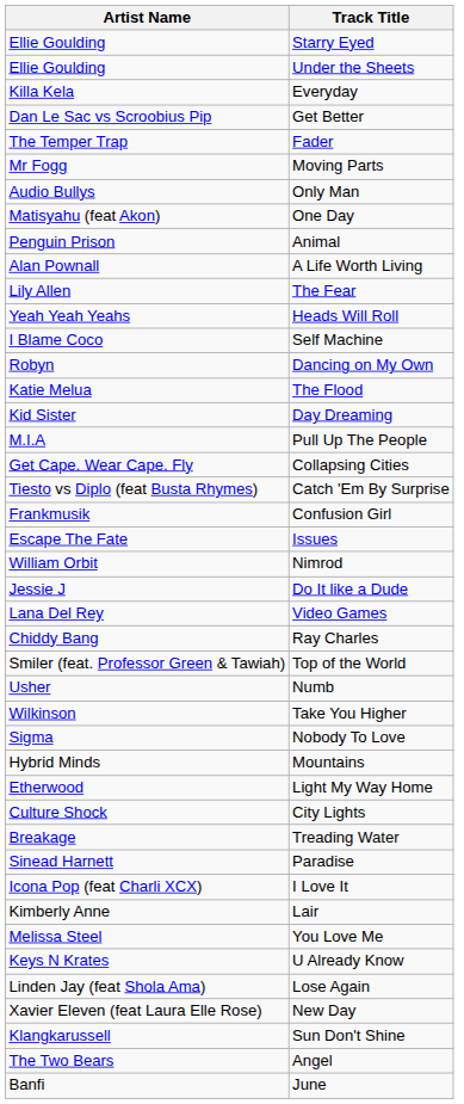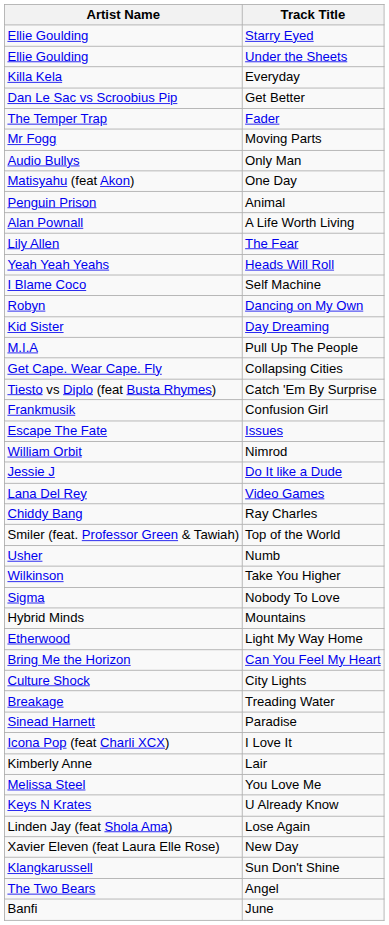 <table class="wikitable sortable">
 <tr>
 <th>Artist Name</th>
 <th>Track Title</th>
 </tr>
 <tr>
 <td><a href='#'>Ellie Goulding</a></td>
 <td><a href='#'>Starry Eyed</a></td>
 </tr>
 <tr>
 <td><a href='#'>Ellie Goulding</a></td>
 <td><a href='#'>Under the Sheets</a></td>
 </tr>
 <tr>
 <td><a href='#'>Killa Kela</a></td>
 <td>Everyday</td>
 </tr>
 <tr>
 <td><a href='#'>Dan Le Sac vs Scroobius Pip</a></td>
 <td>Get Better</td>
 </tr>
 <tr>
 <td><a href='#'>The Temper Trap</a></td>
 <td><a href='#'>Fader</a></td>
 </tr>
 <tr>
 <td><a href='#'>Mr Fogg</a></td>
 <td>Moving Parts</td>
 </tr>
 <tr>
 <td><a href='#'>Audio Bullys</a></td>
 <td>Only Man</td>
 </tr>
 <tr>
 <td><a href='#'>Matisyahu</a> (feat <a href='#'>Akon</a>)</td>
 <td>One Day</td>
 </tr>
 <tr>
 <td><a href='#'>Penguin Prison</a></td>
 <td>Animal</td>
 </tr>
 <tr>
 <td><a href='#'>Alan Pownall</a></td>
 <td>A Life Worth Living</td>
 </tr>
 <tr>
 <td><a href='#'>Lily Allen</a></td>
 <td><a href='#'>The Fear</a></td>
 </tr>
 <tr>
 <td><a href='#'>Yeah Yeah Yeahs</a></td>
 <td><a href='#'>Heads Will Roll</a></td>
 </tr>
 <tr>
 <td><a href='#'>I Blame Coco</a></td>
 <td>Self Machine</td>
 </tr>
 <tr>
 <td><a href='#'>Robyn</a></td>
 <td><a href='#'>Dancing on My Own</a></td>
-</tr>
-<tr>
-<td><a href='#'>Katie Melua</a></td>
-<td><a href='#'>The Flood</a></td>
 </tr>
 <tr>
 <td><a href='#'>Kid Sister</a></td>
 <td><a href='#'>Day Dreaming</a></td>
 </tr>
 <tr>
 <td><a href='#'>M.I.A</a></td>
 <td>Pull Up The People</td>
 </tr>
 <tr>
 <td><a href='#'>Get Cape. Wear Cape. Fly</a></td>
 <td>Collapsing Cities</td>
 </tr>
 <tr>
 <td><a href='#'>Tiesto</a> vs <a href='#'>Diplo</a> (feat <a href='#'>Busta Rhymes</a>)</td>
 <td>Catch 'Em By Surprise</td>
 </tr>
 <tr>
 <td><a href='#'>Frankmusik</a></td>
 <td>Confusion Girl</td>
 </tr>
 <tr>
 <td><a href='#'>Escape The Fate</a></td>
 <td><a href='#'>Issues</a></td>
 </tr>
 <tr>
 <td><a href='#'>William Orbit</a></td>
 <td>Nimrod</td>
 </tr>
 <tr>
 <td><a href='#'>Jessie J</a></td>
 <td><a href='#'>Do It like a Dude</a></td>
 </tr>
 <tr>
 <td><a href='#'>Lana Del Rey</a></td>
 <td><a href='#'>Video Games</a></td>
 </tr>
 <tr>
 <td><a href='#'>Chiddy Bang</a></td>
 <td>Ray Charles</td>
 </tr>
 <tr>
 <td>Smiler (feat. <a href='#'>Professor Green</a> & Tawiah)</td>
 <td>Top of the World</td>
 </tr>
 <tr>
 <td><a href='#'>Usher</a></td>
 <td>Numb</td>
 </tr>
 <tr>
 <td><a href='#'>Wilkinson</a></td>
 <td>Take You Higher</td>
 </tr>
 <tr>
 <td><a href='#'>Sigma</a></td>
 <td>Nobody To Love</td>
 </tr>
 <tr>
 <td>Hybrid Minds</td>
 <td>Mountains</td>
 </tr>
 <tr>
 <td><a href='#'>Etherwood</a></td>
 <td>Light My Way Home</td>
 </tr>
 <tr>
+<td><a href='#'>Bring Me the Horizon</a></td>
+<td><a href='#'>Can You Feel My Heart</a></td>
+</tr>
+<tr>
 <td><a href='#'>Culture Shock</a></td>
 <td>City Lights</td>
 </tr>
 <tr>
 <td><a href='#'>Breakage</a></td>
 <td>Treading Water</td>
 </tr>
 <tr>
 <td><a href='#'>Sinead Harnett</a></td>
 <td>Paradise</td>
 </tr>
 <tr>
 <td><a href='#'>Icona Pop</a> (feat <a href='#'>Charli XCX</a>)</td>
 <td>I Love It</td>
 </tr>
 <tr>
 <td>Kimberly Anne</td>
 <td>Lair</td>
 </tr>
 <tr>
 <td><a href='#'>Melissa Steel</a></td>
 <td>You Love Me</td>
 </tr>
 <tr>
 <td><a href='#'>Keys N Krates</a></td>
 <td>U Already Know</td>
 </tr>
 <tr>
 <td>Linden Jay (feat <a href='#'>Shola Ama</a>)</td>
 <td>Lose Again</td>
 </tr>
 <tr>
 <td>Xavier Eleven (feat Laura Elle Rose)</td>
 <td>New Day</td>
 </tr>
 <tr>
 <td><a href='#'>Klangkarussell</a></td>
 <td>Sun Don't Shine</td>
 </tr>
 <tr>
 <td><a href='#'>The Two Bears</a></td>
 <td>Angel</td>
 </tr>
 <tr>
 <td>Banfi</td>
 <td>June</td>
 </tr>
 </table>
